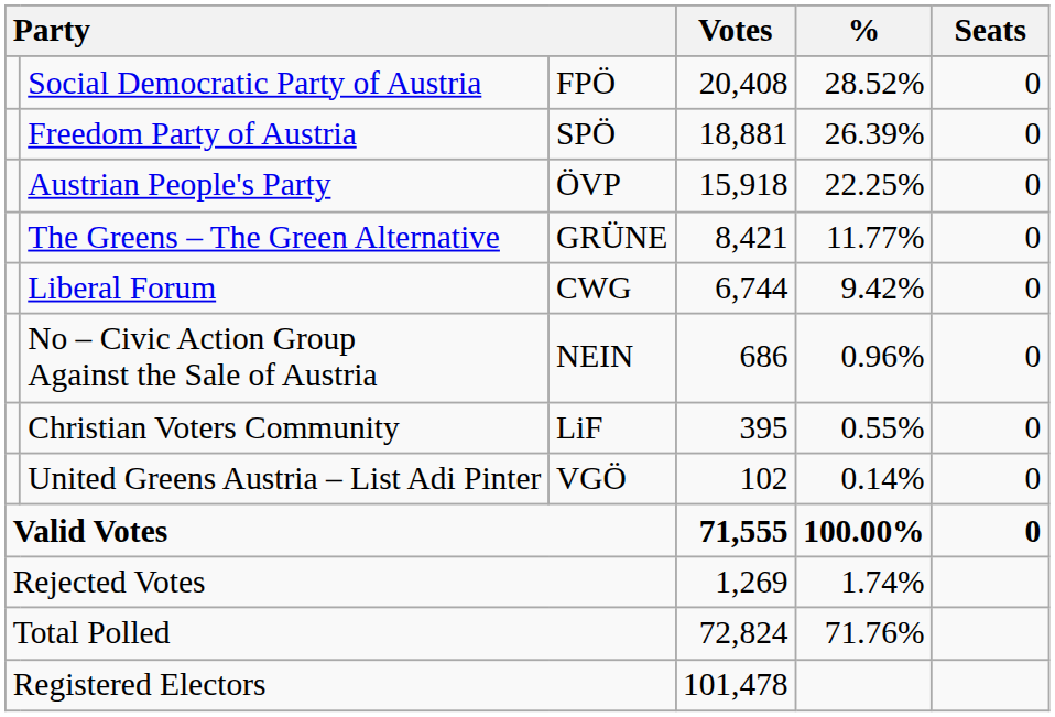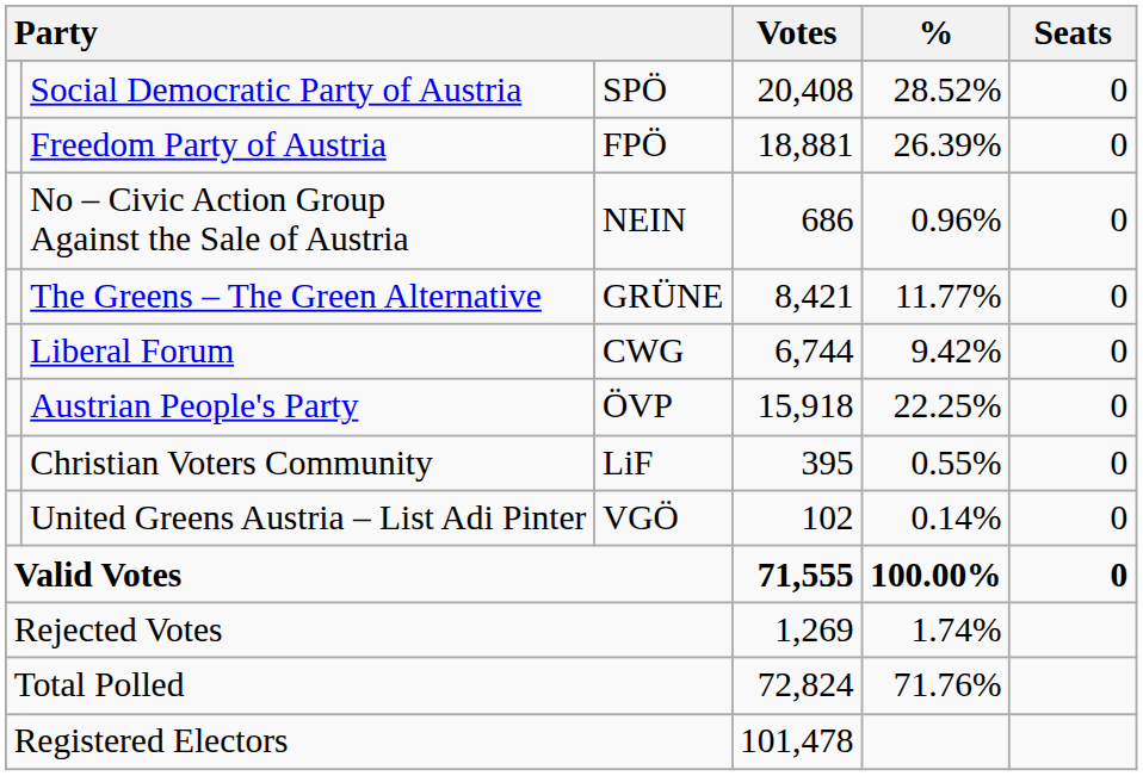 <table class="wikitable" border="1" style="text-align:right;">
 <tr>
 <th style="text-align:left;" colspan=3>Party</th>
 <th align=center width="50">Votes</th>
 <th align=center width="50">%</th>
 <th align=center width="50">Seats</th>
 </tr>
 <tr>
 <td></td>
 <td align=left><a href='#'>Social Democratic Party of Austria</a></td>
-<td align=left>FPÖ</td>
+<td align=left>SPÖ</td>
 <td>20,408</td>
 <td>28.52%</td>
 <td>0</td>
 </tr>
 <tr>
 <td></td>
 <td align=left><a href='#'>Freedom Party of Austria</a></td>
-<td align=left>SPÖ</td>
+<td align=left>FPÖ</td>
 <td>18,881</td>
 <td>26.39%</td>
 <td>0</td>
 </tr>
 <tr>
 <td></td>
-<td align=left><a href='#'>Austrian People's Party</a></td>
-<td align=left>ÖVP</td>
-<td>15,918</td>
-<td>22.25%</td>
+<td align=left>No – Civic Action Group<br>Against the Sale of Austria</td>
+<td align=left>NEIN</td>
+<td>686</td>
+<td>0.96%</td>
 <td>0</td>
 </tr>
 <tr>
 <td></td>
 <td align=left style="white-space: nowrap;"><a href='#'>The Greens – The Green Alternative</a></td>
 <td align=left>GRÜNE</td>
 <td>8,421</td>
 <td>11.77%</td>
 <td>0</td>
 </tr>
 <tr>
 <td></td>
 <td align=left><a href='#'>Liberal Forum</a></td>
 <td align=left>CWG</td>
 <td>6,744</td>
 <td>9.42%</td>
 <td>0</td>
 </tr>
 <tr>
 <td></td>
-<td align=left>No – Civic Action Group<br>Against the Sale of Austria</td>
-<td align=left>NEIN</td>
-<td>686</td>
-<td>0.96%</td>
+<td align=left><a href='#'>Austrian People's Party</a></td>
+<td align=left>ÖVP</td>
+<td>15,918</td>
+<td>22.25%</td>
 <td>0</td>
 </tr>
 <tr>
 <td></td>
 <td align=left>Christian Voters Community</td>
 <td align=left>LiF</td>
 <td>395</td>
 <td>0.55%</td>
 <td>0</td>
 </tr>
 <tr>
 <td></td>
 <td align=left>United Greens Austria – List Adi Pinter</td>
 <td align=left>VGÖ</td>
 <td>102</td>
 <td>0.14%</td>
 <td>0</td>
 </tr>
 <tr style="font-weight:bold">
 <td align=left colspan=3>Valid Votes</td>
 <td>71,555</td>
 <td>100.00%</td>
 <td>0</td>
 </tr>
 <tr>
 <td align=left colspan=3>Rejected Votes</td>
 <td>1,269</td>
 <td>1.74%</td>
 <td></td>
 </tr>
 <tr>
 <td align=left colspan=3>Total Polled</td>
 <td>72,824</td>
 <td>71.76%</td>
 <td></td>
 </tr>
 <tr>
 <td align=left colspan=3>Registered Electors</td>
 <td>101,478</td>
 <td></td>
 <td></td>
 </tr>
 </table>
